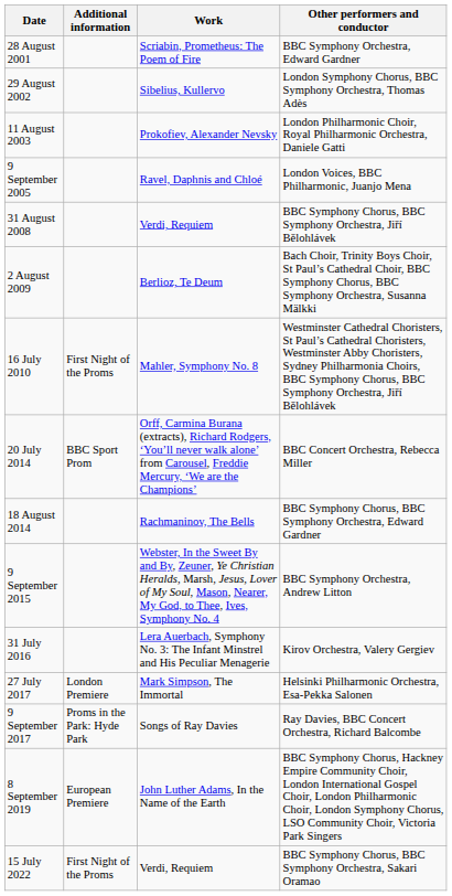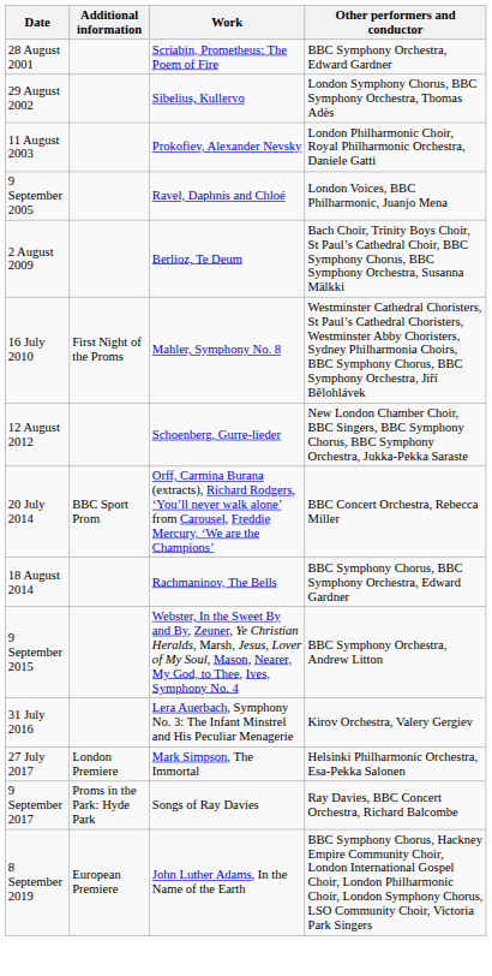 <table class="wikitable">
 <tr>
 <th>Date</th>
 <th>Additional information</th>
 <th>Work</th>
 <th>Other performers and conductor</th>
 </tr>
 <tr>
 <td>28 August 2001</td>
 <td></td>
 <td><a href='#'>Scriabin, Prometheus: The Poem of Fire</a></td>
 <td>BBC Symphony Orchestra, Edward Gardner</td>
 </tr>
 <tr>
 <td>29 August 2002</td>
 <td></td>
 <td><a href='#'>Sibelius, Kullervo</a></td>
 <td>London Symphony Chorus, BBC Symphony Orchestra, Thomas Adès</td>
 </tr>
 <tr>
 <td>11 August 2003</td>
 <td></td>
 <td><a href='#'>Prokofiev, Alexander Nevsky</a></td>
 <td>London Philharmonic Choir, Royal Philharmonic Orchestra, Daniele Gatti</td>
 </tr>
 <tr>
 <td>9 September 2005</td>
 <td></td>
 <td><a href='#'>Ravel, Daphnis and Chloé</a></td>
 <td>London Voices, BBC Philharmonic, Juanjo Mena</td>
 </tr>
 <tr>
-<td>31 August 2008</td>
-<td></td>
-<td><a href='#'>Verdi, Requiem</a></td>
-<td>BBC Symphony Chorus, BBC Symphony Orchestra, Jiří Bělohlávek</td>
-</tr>
-<tr>
 <td>2 August 2009</td>
 <td></td>
 <td><a href='#'>Berlioz, Te Deum</a></td>
 <td>Bach Choir, Trinity Boys Choir, St Paul’s Cathedral Choir, BBC Symphony Chorus, BBC Symphony Orchestra, Susanna Mälkki</td>
 </tr>
 <tr>
 <td>16 July 2010</td>
 <td>First Night of the Proms</td>
 <td><a href='#'>Mahler, Symphony No. 8</a></td>
 <td>Westminster Cathedral Choristers, St Paul’s Cathedral Choristers, Westminster Abby Choristers, Sydney Philharmonia Choirs, BBC Symphony Chorus, BBC Symphony Orchestra, Jiří Bělohlávek</td>
+</tr>
+<tr>
+<td>12 August 2012</td>
+<td></td>
+<td><a href='#'>Schoenberg, Gurre-lieder</a></td>
+<td>New London Chamber Choir, BBC Singers, BBC Symphony Chorus, BBC Symphony Orchestra, Jukka-Pekka Saraste</td>
 </tr>
 <tr>
 <td>20 July 2014</td>
 <td>BBC Sport Prom</td>
 <td><a href='#'>Orff, Carmina Burana</a> (extracts), <a href='#'>Richard Rodgers, ‘You’ll never walk alone’</a> from <a href='#'>Carousel</a>, <a href='#'>Freddie Mercury, ‘We are the Champions’</a></td>
 <td>BBC Concert Orchestra, Rebecca Miller</td>
 </tr>
 <tr>
 <td>18 August 2014</td>
 <td></td>
 <td><a href='#'>Rachmaninov, The Bells</a></td>
 <td>BBC Symphony Chorus, BBC Symphony Orchestra, Edward Gardner</td>
 </tr>
 <tr>
 <td>9 September 2015</td>
 <td></td>
 <td><a href='#'>Webster, In the Sweet By and By</a>, <a href='#'>Zeuner</a>, <em>Ye Christian Heralds</em>, Marsh, <em>Jesus, Lover of My Soul</em>, <a href='#'>Mason</a>, <a href='#'>Nearer, My God, to Thee</a>, <a href='#'>Ives, Symphony No. 4</a></td>
 <td>BBC Symphony Orchestra, Andrew Litton</td>
 </tr>
 <tr>
 <td>31 July 2016</td>
 <td></td>
 <td><a href='#'>Lera Auerbach</a>, Symphony No. 3: The Infant Minstrel and His Peculiar Menagerie</td>
 <td>Kirov Orchestra, Valery Gergiev</td>
 </tr>
 <tr>
 <td>27 July 2017</td>
 <td>London Premiere</td>
 <td><a href='#'>Mark Simpson</a>, The Immortal</td>
 <td>Helsinki Philharmonic Orchestra, Esa-Pekka Salonen</td>
 </tr>
 <tr>
 <td>9 September 2017</td>
 <td>Proms in the Park: Hyde Park</td>
 <td>Songs of Ray Davies</td>
 <td>Ray Davies, BBC Concert Orchestra, Richard Balcombe</td>
 </tr>
 <tr>
 <td>8 September 2019</td>
 <td>European Premiere</td>
 <td><a href='#'>John Luther Adams</a>, In the Name of the Earth</td>
 <td>BBC Symphony Chorus, Hackney Empire Community Choir, London International Gospel Choir, London Philharmonic Choir, London Symphony Chorus, LSO Community Choir, Victoria Park Singers</td>
 </tr>
-<tr>
-<td>15 July 2022</td>
-<td>First Night of the Proms</td>
-<td>Verdi, Requiem</td>
-<td>BBC Symphony Chorus, BBC Symphony Orchestra, Sakari Oramao</td>
-</tr>
 </table>
